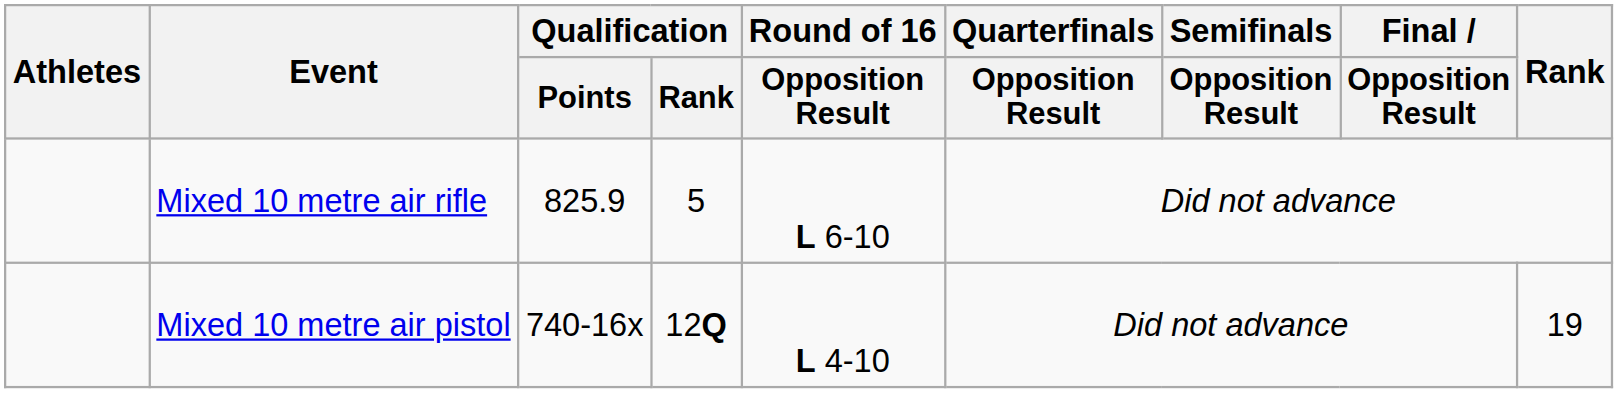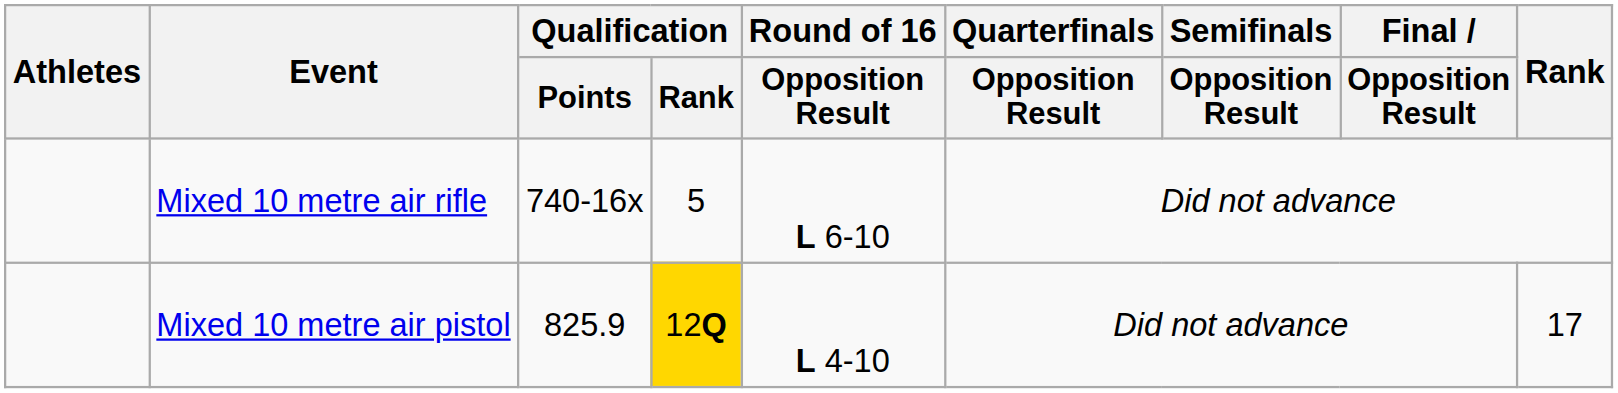 <table class="wikitable" style="font-size:90%;">
 <tr>
 <th rowspan=2>Athletes</th>
 <th rowspan=2>Event</th>
 <th colspan=2>Qualification</th>
 <th>Round of 16</th>
 <th>Quarterfinals</th>
 <th>Semifinals</th>
 <th>Final / </th>
 <th rowspan=2>Rank</th>
 </tr>
 <tr style="font-size:95%">
 <th>Points</th>
 <th>Rank</th>
 <th>Opposition<br>Result</th>
 <th>Opposition<br>Result</th>
 <th>Opposition<br>Result</th>
 <th>Opposition<br>Result</th>
 </tr>
 <tr align=center>
 <td align=left><br></td>
 <td align=left><a href='#'>Mixed 10 metre air rifle</a></td>
-<td>825.9</td>
+<td>740-16x</td>
 <td>5</td>
 <td><br><br> <strong>L</strong> 6-10</td>
 <td colspan=4><em>Did not advance</em></td>
 </tr>
 <tr align=center>
 <td align=left><br></td>
 <td><a href='#'>Mixed 10 metre air pistol</a></td>
-<td>740-16x</td>
-<td>12<strong>Q</strong></td>
+<td>825.9</td>
+<td style="background: gold;">12<strong>Q</strong></td>
 <td><br><br><strong>L</strong> 4-10</td>
 <td colspan=3><em>Did not advance</em></td>
-<td>19</td>
+<td>17</td>
 </tr>
 </table>
